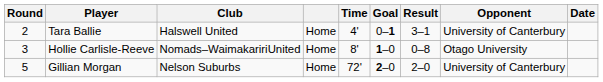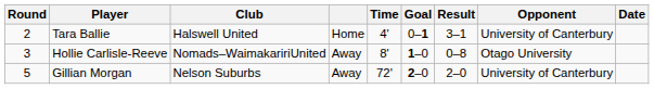 <table class="wikitable">
 <tr>
 <th>Round</th>
 <th>Player</th>
 <th>Club</th>
 <th></th>
 <th>Time</th>
 <th class="unsortable">Goal</th>
 <th class="unsortable">Result</th>
 <th>Opponent</th>
 <th>Date</th>
 </tr>
 <tr>
 <td align=center>2</td>
 <td>Tara Ballie</td>
 <td>Halswell United</td>
 <td>Home</td>
 <td align=center>4'</td>
 <td align=center>0–<strong>1</strong></td>
 <td align=center>3–1</td>
 <td>University of Canterbury</td>
 <td></td>
 </tr>
 <tr>
 <td align=center>3</td>
 <td>Hollie Carlisle-Reeve</td>
 <td>Nomads–WaimakaririUnited</td>
-<td>Home</td>
+<td>Away</td>
 <td align=center>8'</td>
 <td align=center><strong>1</strong>–0</td>
 <td align=center>0–8</td>
 <td>Otago University</td>
 <td></td>
 </tr>
 <tr>
 <td align=center>5</td>
 <td>Gillian Morgan</td>
 <td>Nelson Suburbs</td>
-<td>Home</td>
+<td>Away</td>
 <td align=center>72'</td>
 <td align=center><strong>2</strong>–0</td>
 <td align=center>2–0</td>
 <td>University of Canterbury</td>
 <td></td>
 </tr>
 </table>
